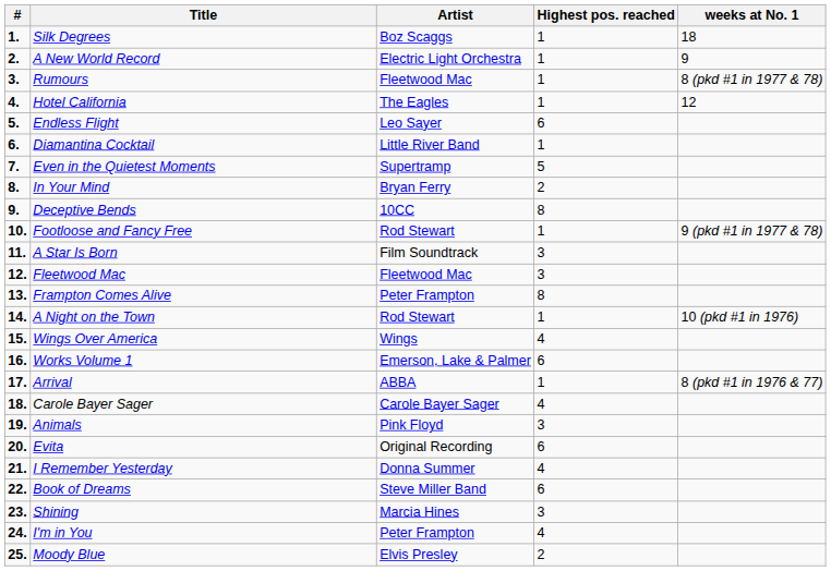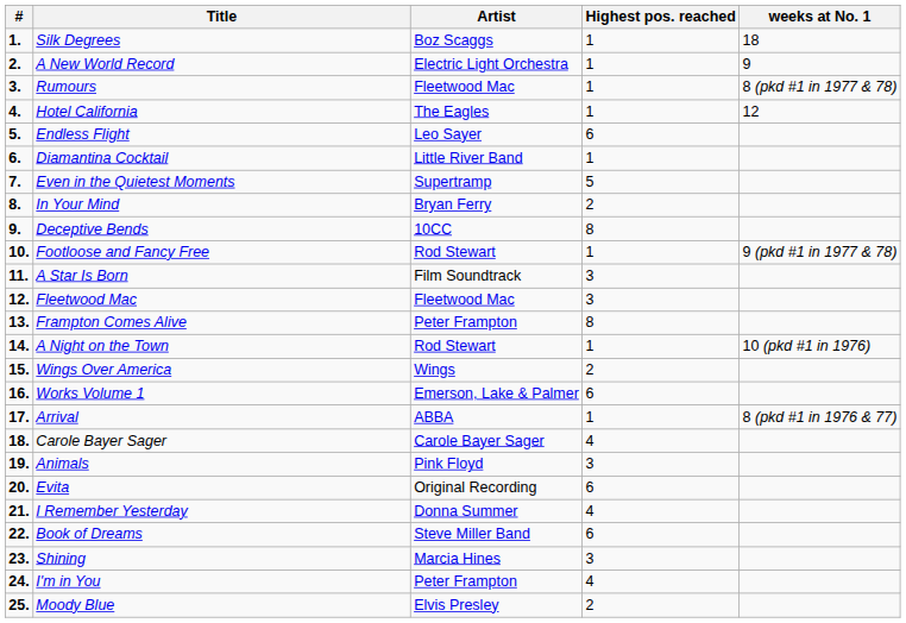 <table class="wikitable">
 <tr>
 <th>#</th>
 <th width="400">Title</th>
 <th>Artist</th>
 <th>Highest pos. reached</th>
 <th>weeks at No. 1</th>
 </tr>
 <tr>
 <td><strong>1.</strong></td>
 <td><em><a href='#'>Silk Degrees</a></em></td>
 <td><a href='#'>Boz Scaggs</a></td>
 <td>1</td>
 <td>18</td>
 </tr>
 <tr>
 <td><strong>2.</strong></td>
 <td><em><a href='#'>A New World Record</a></em></td>
 <td><a href='#'>Electric Light Orchestra</a></td>
 <td>1</td>
 <td>9</td>
 </tr>
 <tr>
 <td><strong>3.</strong></td>
 <td><em><a href='#'>Rumours</a></em></td>
 <td><a href='#'>Fleetwood Mac</a></td>
 <td>1</td>
 <td>8 <em>(pkd #1 in 1977 & 78)</em></td>
 </tr>
 <tr>
 <td><strong>4.</strong></td>
 <td><em><a href='#'>Hotel California</a></em></td>
 <td><a href='#'>The Eagles</a></td>
 <td>1</td>
 <td>12</td>
 </tr>
 <tr>
 <td><strong>5.</strong></td>
 <td><em><a href='#'>Endless Flight</a></em></td>
 <td><a href='#'>Leo Sayer</a></td>
 <td>6</td>
 <td></td>
 </tr>
 <tr>
 <td><strong>6.</strong></td>
 <td><em><a href='#'>Diamantina Cocktail</a></em></td>
 <td><a href='#'>Little River Band</a></td>
 <td>1</td>
 <td></td>
 </tr>
 <tr>
 <td><strong>7.</strong></td>
 <td><em><a href='#'>Even in the Quietest Moments</a></em></td>
 <td><a href='#'>Supertramp</a></td>
 <td>5</td>
 <td></td>
 </tr>
 <tr>
 <td><strong>8.</strong></td>
 <td><em><a href='#'>In Your Mind</a></em></td>
 <td><a href='#'>Bryan Ferry</a></td>
 <td>2</td>
 <td></td>
 </tr>
 <tr>
 <td><strong>9.</strong></td>
 <td><em><a href='#'>Deceptive Bends</a></em></td>
 <td><a href='#'>10CC</a></td>
 <td>8</td>
 <td></td>
 </tr>
 <tr>
 <td><strong>10.</strong></td>
 <td><em><a href='#'>Footloose and Fancy Free</a></em></td>
 <td><a href='#'>Rod Stewart</a></td>
 <td>1</td>
 <td>9 <em>(pkd #1 in 1977 & 78)</em></td>
 </tr>
 <tr>
 <td><strong>11.</strong></td>
 <td><em><a href='#'>A Star Is Born</a></em></td>
 <td>Film Soundtrack</td>
 <td>3</td>
 <td></td>
 </tr>
 <tr>
 <td><strong>12.</strong></td>
 <td><em><a href='#'>Fleetwood Mac</a></em></td>
 <td><a href='#'>Fleetwood Mac</a></td>
 <td>3</td>
 <td></td>
 </tr>
 <tr>
 <td><strong>13.</strong></td>
 <td><em><a href='#'>Frampton Comes Alive</a></em></td>
 <td><a href='#'>Peter Frampton</a></td>
 <td>8</td>
 <td></td>
 </tr>
 <tr>
 <td><strong>14.</strong></td>
 <td><em><a href='#'>A Night on the Town</a></em></td>
 <td><a href='#'>Rod Stewart</a></td>
 <td>1</td>
 <td>10 <em>(pkd #1 in 1976)</em></td>
 </tr>
 <tr>
 <td><strong>15.</strong></td>
 <td><em><a href='#'>Wings Over America</a></em></td>
 <td><a href='#'>Wings</a></td>
-<td>4</td>
+<td>2</td>
 <td></td>
 </tr>
 <tr>
 <td><strong>16.</strong></td>
 <td><em><a href='#'>Works Volume 1</a></em></td>
 <td><a href='#'>Emerson, Lake & Palmer</a></td>
 <td>6</td>
 <td></td>
 </tr>
 <tr>
 <td><strong>17.</strong></td>
 <td><em><a href='#'>Arrival</a></em></td>
 <td><a href='#'>ABBA</a></td>
 <td>1</td>
 <td>8 <em>(pkd #1 in 1976 & 77)</em></td>
 </tr>
 <tr>
 <td><strong>18.</strong></td>
 <td><em>Carole Bayer Sager</em></td>
 <td><a href='#'>Carole Bayer Sager</a></td>
 <td>4</td>
 <td></td>
 </tr>
 <tr>
 <td><strong>19.</strong></td>
 <td><em><a href='#'>Animals</a></em></td>
 <td><a href='#'>Pink Floyd</a></td>
 <td>3</td>
 <td></td>
 </tr>
 <tr>
 <td><strong>20.</strong></td>
 <td><em><a href='#'>Evita</a></em></td>
 <td>Original Recording</td>
 <td>6</td>
 <td></td>
 </tr>
 <tr>
 <td><strong>21.</strong></td>
 <td><em><a href='#'>I Remember Yesterday</a></em></td>
 <td><a href='#'>Donna Summer</a></td>
 <td>4</td>
 <td></td>
 </tr>
 <tr>
 <td><strong>22.</strong></td>
 <td><em><a href='#'>Book of Dreams</a></em></td>
 <td><a href='#'>Steve Miller Band</a></td>
 <td>6</td>
 <td></td>
 </tr>
 <tr>
 <td><strong>23.</strong></td>
 <td><em><a href='#'>Shining</a></em></td>
 <td><a href='#'>Marcia Hines</a></td>
 <td>3</td>
 <td></td>
 </tr>
 <tr>
 <td><strong>24.</strong></td>
 <td><em><a href='#'>I'm in You</a></em></td>
 <td><a href='#'>Peter Frampton</a></td>
 <td>4</td>
 <td></td>
 </tr>
 <tr>
 <td><strong>25.</strong></td>
 <td><em><a href='#'>Moody Blue</a></em></td>
 <td><a href='#'>Elvis Presley</a></td>
 <td>2</td>
 <td></td>
 </tr>
 </table>
